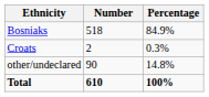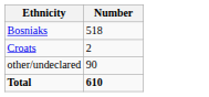 <table class="wikitable">
 <tr>
 <th width="100px">Ethnicity</th>
 <th width="80px">Number</th>
-<th width="80px">Percentage</th>
 </tr>
 <tr>
 <td><a href='#'>Bosniaks</a></td>
 <td>518</td>
-<td>84.9%</td>
 </tr>
 <tr>
 <td><a href='#'>Croats</a></td>
 <td>2</td>
-<td>0.3%</td>
 </tr>
 <tr>
 <td>other/undeclared</td>
 <td>90</td>
-<td>14.8%</td>
 </tr>
 <tr>
 <td><strong>Total</strong></td>
 <td><strong>610</strong></td>
-<td><strong>100%</strong></td>
 </tr>
 </table>
